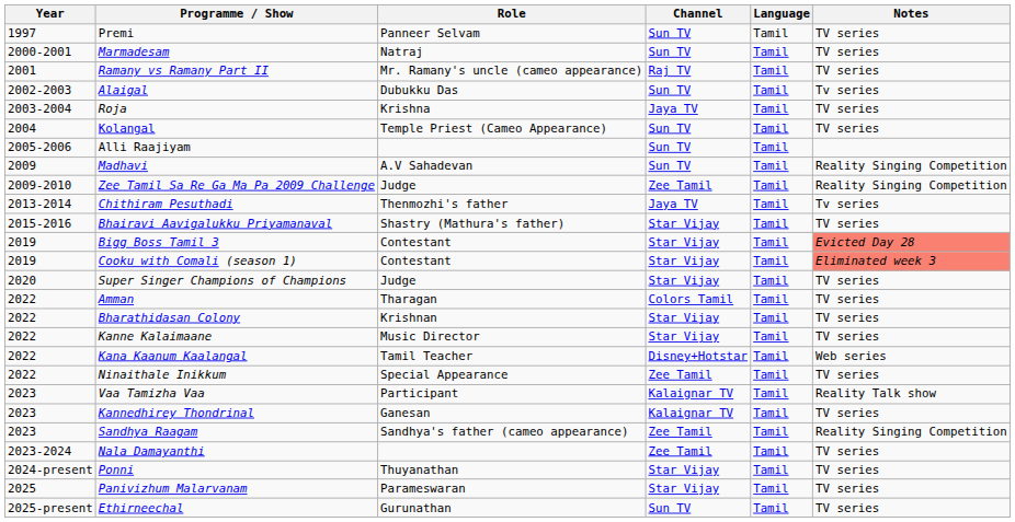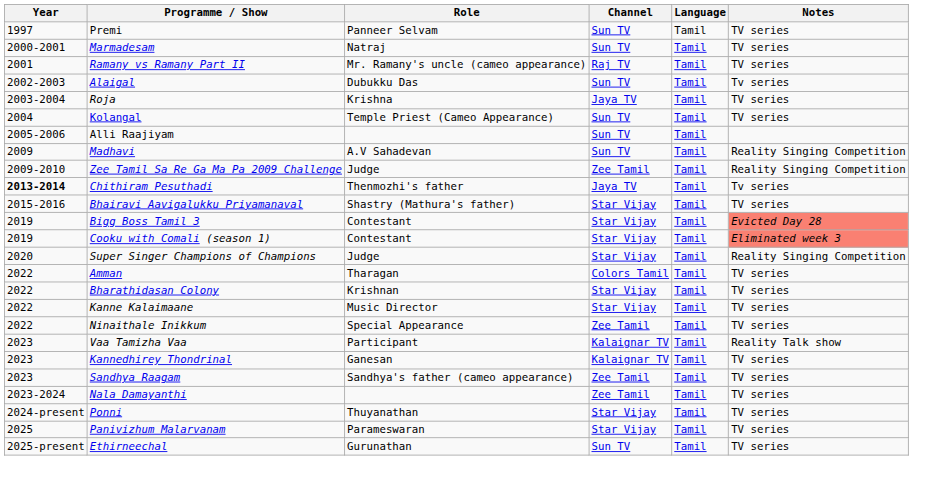 <table class="wikitable" style="font-size: 95%;">
 <tr>
 <th>Year</th>
 <th>Programme / Show</th>
 <th>Role</th>
 <th>Channel</th>
 <th>Language</th>
 <th>Notes</th>
 </tr>
 <tr>
 <td>1997</td>
 <td>Premi</td>
 <td>Panneer Selvam</td>
 <td><a href='#'>Sun TV</a></td>
 <td>Tamil</td>
 <td>TV series</td>
 </tr>
 <tr>
 <td>2000-2001</td>
 <td><em><a href='#'>Marmadesam</a></em></td>
 <td>Natraj</td>
 <td><a href='#'>Sun TV</a></td>
 <td><a href='#'>Tamil</a></td>
 <td>TV series</td>
 </tr>
 <tr>
 <td>2001</td>
 <td><em><a href='#'>Ramany vs Ramany Part II</a></em></td>
 <td>Mr. Ramany's uncle (cameo appearance)</td>
 <td><a href='#'>Raj TV</a></td>
 <td><a href='#'>Tamil</a></td>
 <td>TV series</td>
 </tr>
 <tr>
 <td>2002-2003</td>
 <td><em><a href='#'>Alaigal</a></em></td>
 <td>Dubukku Das</td>
 <td><a href='#'>Sun TV</a></td>
 <td><a href='#'>Tamil</a></td>
 <td>Tv series</td>
 </tr>
 <tr>
 <td>2003-2004</td>
 <td><em>Roja</em></td>
 <td>Krishna</td>
 <td><a href='#'>Jaya TV</a></td>
 <td><a href='#'>Tamil</a></td>
 <td>TV series</td>
 </tr>
 <tr>
 <td>2004</td>
 <td><a href='#'>Kolangal</a></td>
 <td>Temple Priest (Cameo Appearance)</td>
 <td><a href='#'>Sun TV</a></td>
 <td><a href='#'>Tamil</a></td>
 <td>TV series</td>
 </tr>
 <tr>
 <td>2005-2006</td>
 <td>Alli Raajiyam</td>
 <td></td>
 <td><a href='#'>Sun TV</a></td>
 <td><a href='#'>Tamil</a></td>
 </tr>
 <tr>
 <td>2009</td>
 <td><em><a href='#'>Madhavi</a></em></td>
 <td>A.V Sahadevan</td>
 <td><a href='#'>Sun TV</a></td>
 <td><a href='#'>Tamil</a></td>
 <td>Reality Singing Competition</td>
 </tr>
 <tr>
 <td>2009-2010</td>
 <td><em><a href='#'>Zee Tamil Sa Re Ga Ma Pa 2009 Challenge</a></em></td>
 <td>Judge</td>
 <td><a href='#'>Zee Tamil</a></td>
 <td><a href='#'>Tamil</a></td>
 <td>Reality Singing Competition</td>
 </tr>
 <tr>
-<td>2013-2014</td>
+<td><strong>2013-2014</strong></td>
 <td><em><a href='#'>Chithiram Pesuthadi</a></em></td>
 <td>Thenmozhi's father</td>
 <td><a href='#'>Jaya TV</a></td>
 <td><a href='#'>Tamil</a></td>
 <td>Tv series</td>
 </tr>
 <tr>
 <td>2015-2016</td>
 <td><em><a href='#'>Bhairavi Aavigalukku Priyamanaval</a></em></td>
 <td>Shastry (Mathura's father)</td>
 <td><a href='#'>Star Vijay</a></td>
 <td><a href='#'>Tamil</a></td>
 <td>TV series</td>
 </tr>
 <tr>
 <td>2019</td>
 <td><em><a href='#'>Bigg Boss Tamil 3</a></em></td>
 <td>Contestant</td>
 <td><a href='#'>Star Vijay</a></td>
 <td><a href='#'>Tamil</a></td>
 <td style="background:salmon"><em>Evicted Day 28</em></td>
 </tr>
 <tr>
 <td>2019</td>
 <td><em><a href='#'>Cooku with Comali</a> (season 1)</em></td>
 <td>Contestant</td>
 <td><a href='#'>Star Vijay</a></td>
 <td><a href='#'>Tamil</a></td>
 <td style="background:salmon"><em>Eliminated week 3</em></td>
 </tr>
 <tr>
 <td>2020</td>
 <td><em> Super Singer Champions of Champions</em></td>
 <td>Judge</td>
 <td><a href='#'>Star Vijay</a></td>
 <td><a href='#'>Tamil</a></td>
-<td>TV series</td>
+<td>Reality Singing Competition</td>
 </tr>
 <tr>
 <td>2022</td>
 <td><em><a href='#'>Amman</a></em></td>
 <td>Tharagan</td>
 <td><a href='#'>Colors Tamil</a></td>
 <td><a href='#'>Tamil</a></td>
 <td>TV series</td>
 </tr>
 <tr>
 <td>2022</td>
 <td><em><a href='#'>Bharathidasan Colony</a></em></td>
 <td>Krishnan</td>
 <td><a href='#'>Star Vijay</a></td>
 <td><a href='#'>Tamil</a></td>
 <td>TV series</td>
 </tr>
 <tr>
 <td>2022</td>
 <td><em>Kanne Kalaimaane</em></td>
 <td>Music Director</td>
 <td><a href='#'>Star Vijay</a></td>
 <td><a href='#'>Tamil</a></td>
 <td>TV series</td>
-</tr>
-<tr>
-<td>2022</td>
-<td><em><a href='#'>Kana Kaanum Kaalangal</a></em></td>
-<td>Tamil Teacher</td>
-<td><a href='#'>Disney+Hotstar</a></td>
-<td><a href='#'>Tamil</a></td>
-<td>Web series</td>
 </tr>
 <tr>
 <td>2022</td>
 <td><em>Ninaithale Inikkum</em></td>
 <td>Special Appearance</td>
 <td><a href='#'>Zee Tamil</a></td>
 <td><a href='#'>Tamil</a></td>
 <td>TV series</td>
 </tr>
 <tr>
 <td>2023</td>
 <td><em>Vaa Tamizha Vaa</em></td>
 <td>Participant</td>
 <td><a href='#'>Kalaignar TV</a></td>
 <td><a href='#'>Tamil</a></td>
 <td>Reality Talk show</td>
 </tr>
 <tr>
 <td>2023</td>
 <td><em><a href='#'>Kannedhirey Thondrinal</a></em></td>
 <td>Ganesan</td>
 <td><a href='#'>Kalaignar TV</a></td>
 <td><a href='#'>Tamil</a></td>
 <td>TV series</td>
 </tr>
 <tr>
 <td>2023</td>
 <td><em><a href='#'>Sandhya Raagam</a></em></td>
 <td>Sandhya's father (cameo appearance)</td>
 <td><a href='#'>Zee Tamil</a></td>
 <td><a href='#'>Tamil</a></td>
-<td>Reality Singing Competition</td>
+<td>TV series</td>
 </tr>
 <tr>
 <td>2023-2024</td>
 <td><em><a href='#'>Nala Damayanthi</a></em></td>
 <td></td>
 <td><a href='#'>Zee Tamil</a></td>
 <td><a href='#'>Tamil</a></td>
 <td>TV series</td>
 </tr>
 <tr>
 <td>2024-present</td>
 <td><em><a href='#'>Ponni</a></em></td>
 <td>Thuyanathan</td>
 <td><a href='#'>Star Vijay</a></td>
 <td><a href='#'>Tamil</a></td>
 <td>TV series</td>
 </tr>
 <tr>
 <td>2025</td>
 <td><em><a href='#'>Panivizhum Malarvanam</a></em></td>
 <td>Parameswaran</td>
 <td><a href='#'>Star Vijay</a></td>
 <td><a href='#'>Tamil</a></td>
 <td>TV series</td>
 </tr>
 <tr>
 <td>2025-present</td>
 <td><em><a href='#'>Ethirneechal</a></em></td>
 <td>Gurunathan</td>
 <td><a href='#'>Sun TV</a></td>
 <td><a href='#'>Tamil</a></td>
 <td>TV series</td>
 </tr>
 </table>
